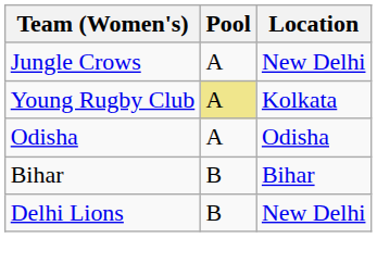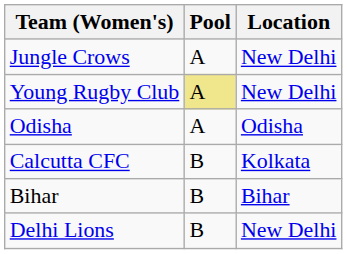 <table class="wikitable sortable">
 <tr>
 <th>Team (Women's)</th>
 <th>Pool</th>
 <th>Location</th>
 </tr>
 <tr>
 <td><a href='#'>Jungle Crows</a></td>
 <td>A</td>
 <td><a href='#'>New Delhi</a></td>
 </tr>
 <tr>
 <td><a href='#'>Young Rugby Club</a></td>
 <td style="background: khaki;">A</td>
-<td><a href='#'>Kolkata</a></td>
+<td><a href='#'>New Delhi</a></td>
 </tr>
 <tr>
 <td><a href='#'>Odisha</a></td>
 <td>A</td>
 <td><a href='#'>Odisha</a></td>
+</tr>
+<tr>
+<td><a href='#'>Calcutta CFC</a></td>
+<td>B</td>
+<td><a href='#'>Kolkata</a></td>
 </tr>
 <tr>
 <td>Bihar</td>
 <td>B</td>
 <td><a href='#'>Bihar</a></td>
 </tr>
 <tr>
 <td><a href='#'>Delhi Lions</a></td>
 <td>B</td>
 <td><a href='#'>New Delhi</a></td>
 </tr>
 </table>
